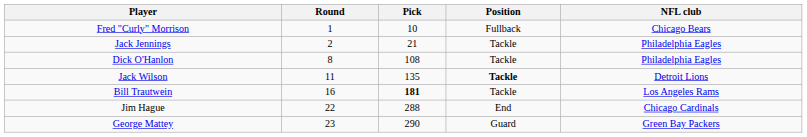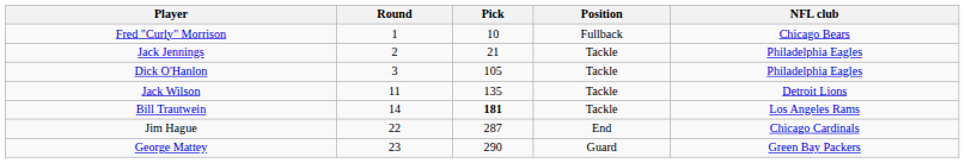 <table class="wikitable" width="80%">
 <tr>
 <th>Player</th>
 <th>Round</th>
 <th>Pick</th>
 <th>Position</th>
 <th>NFL club</th>
 </tr>
 <tr align="center" bgcolor="">
 <td><a href='#'>Fred "Curly" Morrison</a></td>
 <td>1</td>
 <td>10</td>
 <td>Fullback</td>
 <td><a href='#'>Chicago Bears</a></td>
 </tr>
 <tr align="center" bgcolor="">
 <td><a href='#'>Jack Jennings</a></td>
 <td>2</td>
 <td>21</td>
 <td>Tackle</td>
 <td><a href='#'>Philadelphia Eagles</a></td>
 </tr>
 <tr align="center" bgcolor="">
 <td><a href='#'>Dick O'Hanlon</a></td>
-<td>8</td>
-<td>108</td>
+<td>3</td>
+<td>105</td>
 <td>Tackle</td>
 <td><a href='#'>Philadelphia Eagles</a></td>
 </tr>
 <tr align="center" bgcolor="">
 <td><a href='#'>Jack Wilson</a></td>
 <td>11</td>
 <td>135</td>
-<td><strong>Tackle</strong></td>
+<td>Tackle</td>
 <td><a href='#'>Detroit Lions</a></td>
 </tr>
 <tr align="center" bgcolor="">
 <td><a href='#'>Bill Trautwein</a></td>
-<td>16</td>
+<td>14</td>
 <td><strong>181</strong></td>
 <td>Tackle</td>
 <td><a href='#'>Los Angeles Rams</a></td>
 </tr>
 <tr align="center" bgcolor="">
 <td>Jim Hague</td>
 <td>22</td>
-<td>288</td>
+<td>287</td>
 <td>End</td>
 <td><a href='#'>Chicago Cardinals</a></td>
 </tr>
 <tr align="center" bgcolor="">
 <td><a href='#'>George Mattey</a></td>
 <td>23</td>
 <td>290</td>
 <td>Guard</td>
 <td><a href='#'>Green Bay Packers</a></td>
 </tr>
 </table>
